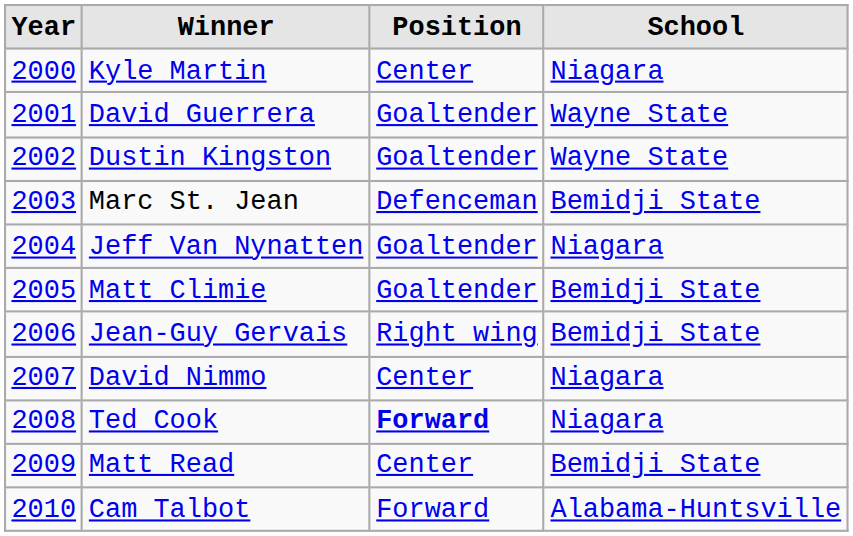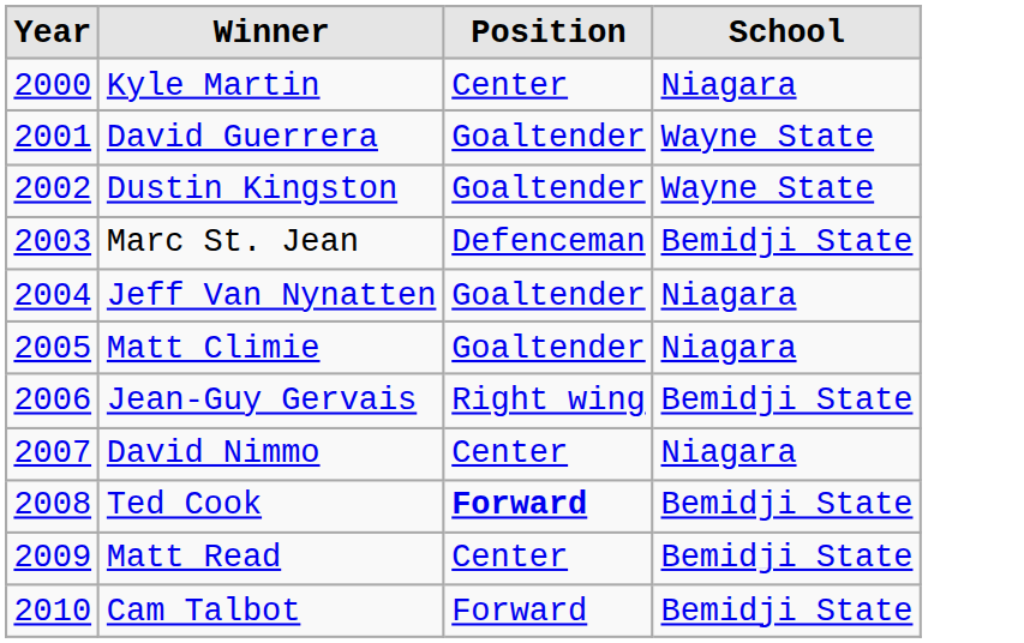 <table class="wikitable sortable">
 <tr>
 <th style="background:#e5e5e5;">Year</th>
 <th style="background:#e5e5e5;">Winner</th>
 <th style="background:#e5e5e5;">Position</th>
 <th style="background:#e5e5e5;">School</th>
 </tr>
 <tr>
 <td><a href='#'>2000</a></td>
 <td><a href='#'>Kyle Martin</a></td>
 <td><a href='#'>Center</a></td>
 <td><a href='#'>Niagara</a></td>
 </tr>
 <tr>
 <td><a href='#'>2001</a></td>
 <td><a href='#'>David Guerrera</a></td>
 <td><a href='#'>Goaltender</a></td>
 <td><a href='#'>Wayne State</a></td>
 </tr>
 <tr>
 <td><a href='#'>2002</a></td>
 <td><a href='#'>Dustin Kingston</a></td>
 <td><a href='#'>Goaltender</a></td>
 <td><a href='#'>Wayne State</a></td>
 </tr>
 <tr>
 <td><a href='#'>2003</a></td>
 <td>Marc St. Jean</td>
 <td><a href='#'>Defenceman</a></td>
 <td><a href='#'>Bemidji State</a></td>
 </tr>
 <tr>
 <td><a href='#'>2004</a></td>
 <td><a href='#'>Jeff Van Nynatten</a></td>
 <td><a href='#'>Goaltender</a></td>
 <td><a href='#'>Niagara</a></td>
 </tr>
 <tr>
 <td><a href='#'>2005</a></td>
 <td><a href='#'>Matt Climie</a></td>
 <td><a href='#'>Goaltender</a></td>
-<td><a href='#'>Bemidji State</a></td>
+<td><a href='#'>Niagara</a></td>
 </tr>
 <tr>
 <td><a href='#'>2006</a></td>
 <td><a href='#'>Jean-Guy Gervais</a></td>
 <td><a href='#'>Right wing</a></td>
 <td><a href='#'>Bemidji State</a></td>
 </tr>
 <tr>
 <td><a href='#'>2007</a></td>
 <td><a href='#'>David Nimmo</a></td>
 <td><a href='#'>Center</a></td>
 <td><a href='#'>Niagara</a></td>
 </tr>
 <tr>
 <td><a href='#'>2008</a></td>
 <td><a href='#'>Ted Cook</a></td>
 <td><strong><a href='#'>Forward</a></strong></td>
-<td><a href='#'>Niagara</a></td>
+<td><a href='#'>Bemidji State</a></td>
 </tr>
 <tr>
 <td><a href='#'>2009</a></td>
 <td><a href='#'>Matt Read</a></td>
 <td><a href='#'>Center</a></td>
 <td><a href='#'>Bemidji State</a></td>
 </tr>
 <tr>
 <td><a href='#'>2010</a></td>
 <td><a href='#'>Cam Talbot</a></td>
 <td><a href='#'>Forward</a></td>
-<td><a href='#'>Alabama-Huntsville</a></td>
+<td><a href='#'>Bemidji State</a></td>
 </tr>
 </table>
